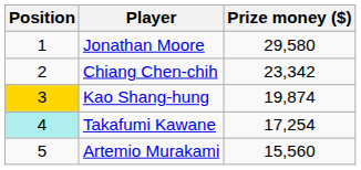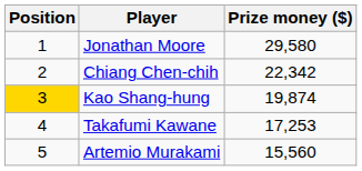 <table class="wikitable">
 <tr>
 <th>Position</th>
 <th>Player</th>
 <th>Prize money ($)</th>
 </tr>
 <tr>
 <td align=center>1</td>
 <td> <a href='#'>Jonathan Moore</a></td>
 <td align=center>29,580</td>
 </tr>
 <tr>
 <td align=center>2</td>
 <td> <a href='#'>Chiang Chen-chih</a></td>
-<td align=center>23,342</td>
+<td align=center>22,342</td>
 </tr>
 <tr>
 <td align=center style="background: gold;">3</td>
 <td> <a href='#'>Kao Shang-hung</a></td>
 <td align=center>19,874</td>
 </tr>
 <tr>
-<td align=center style="background: paleturquoise;">4</td>
+<td align=center>4</td>
 <td> <a href='#'>Takafumi Kawane</a></td>
-<td align=center>17,254</td>
+<td align=center>17,253</td>
 </tr>
 <tr>
 <td align=center>5</td>
 <td> <a href='#'>Artemio Murakami</a></td>
 <td align=center>15,560</td>
 </tr>
 </table>
